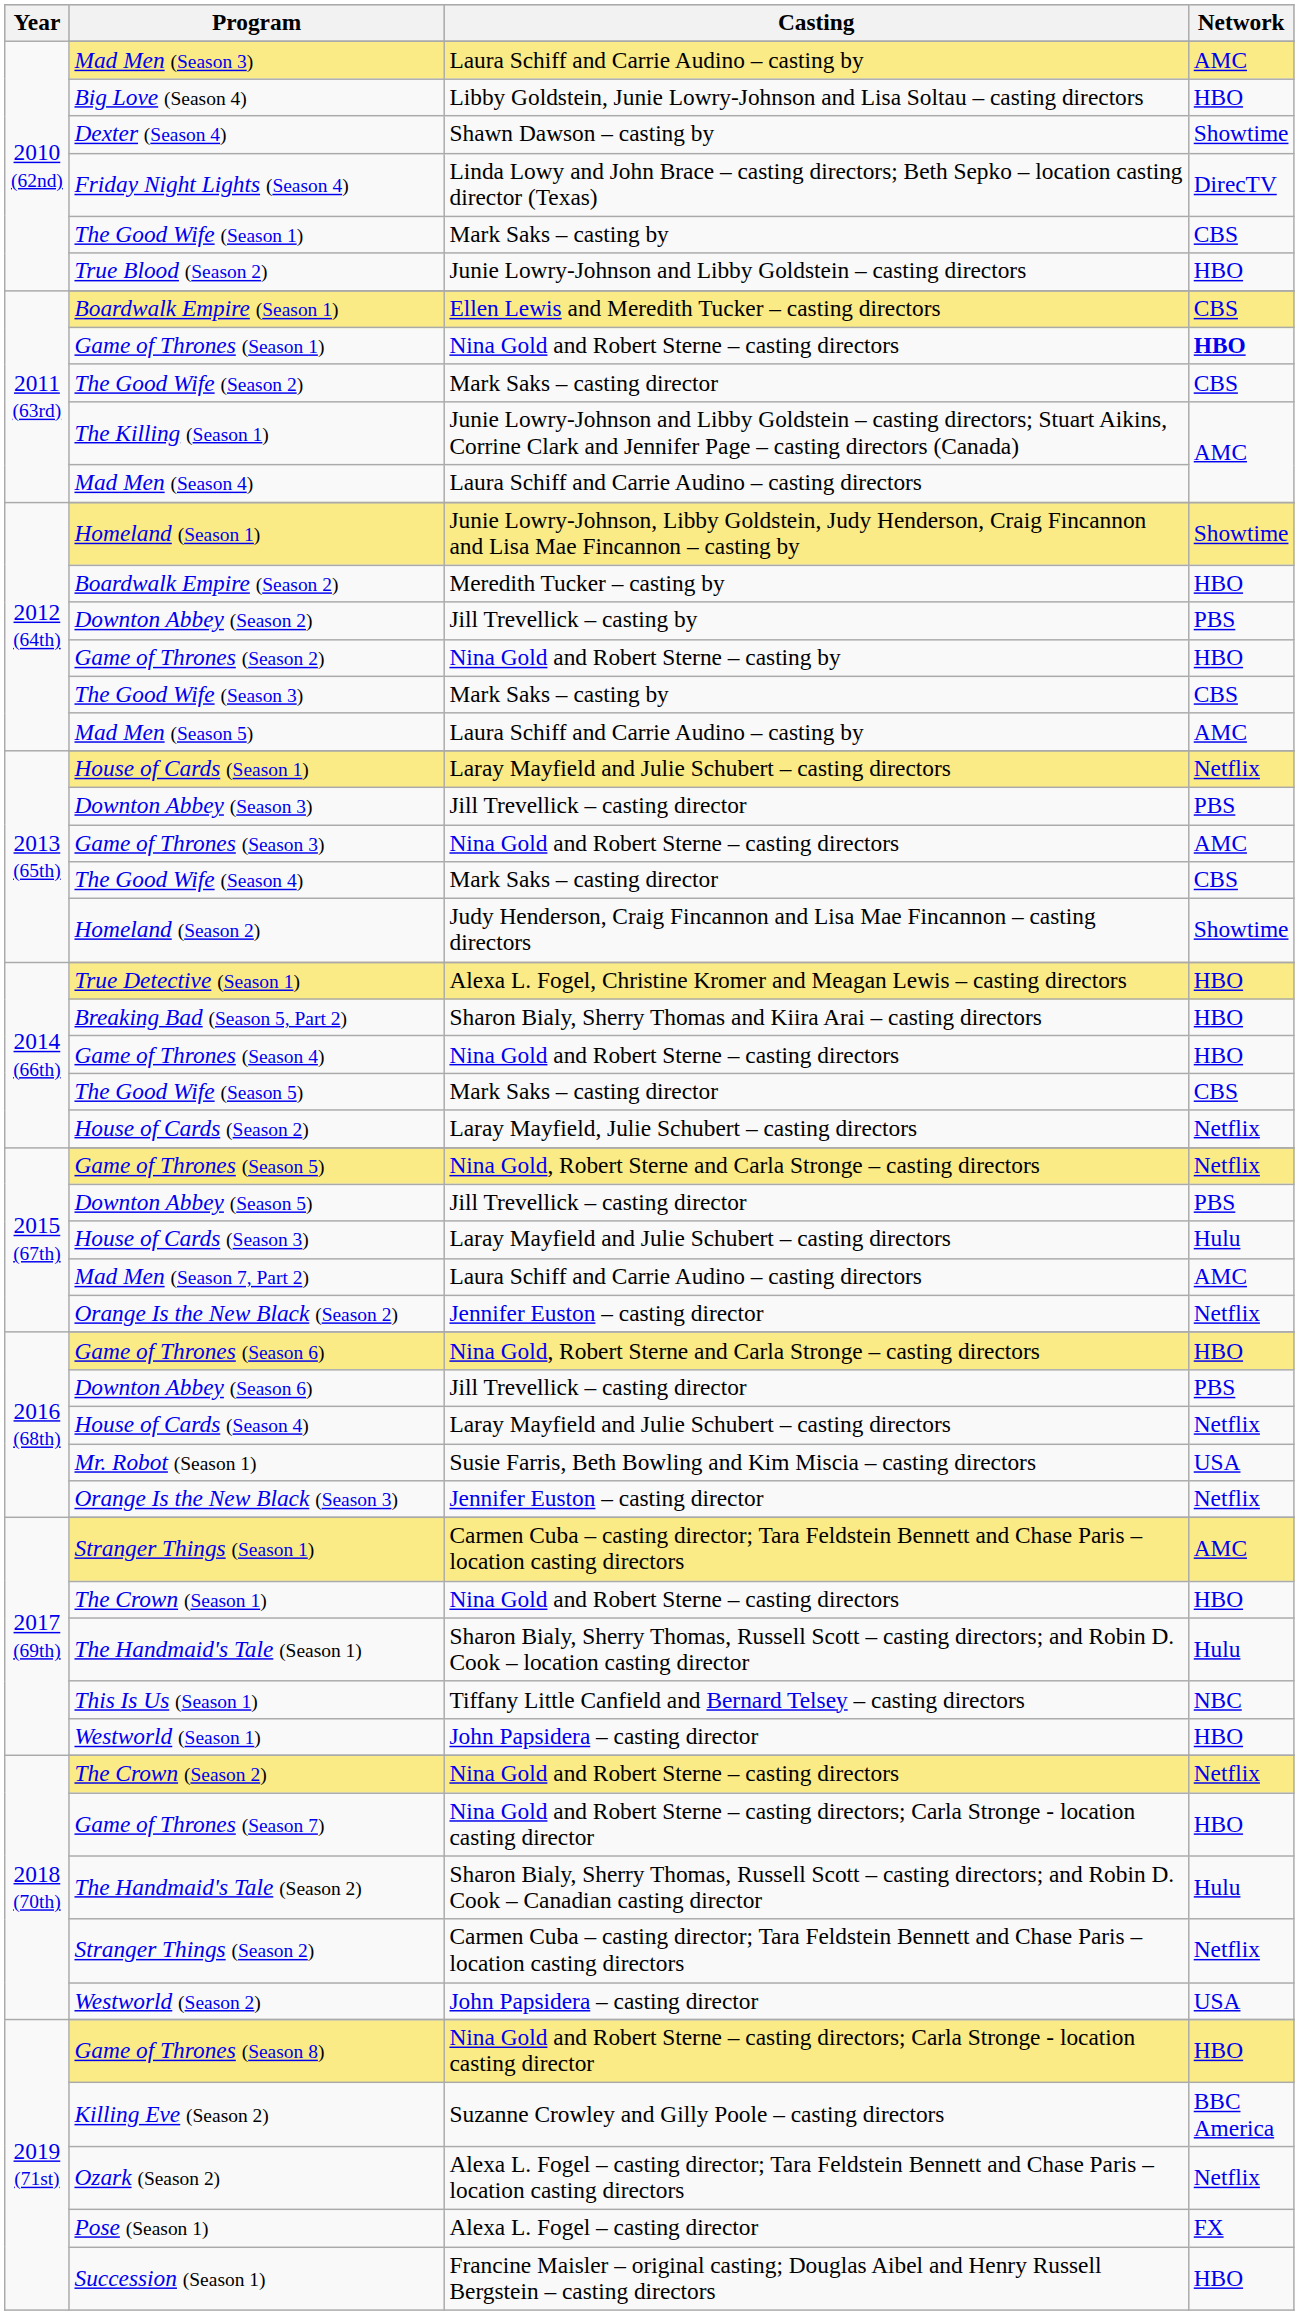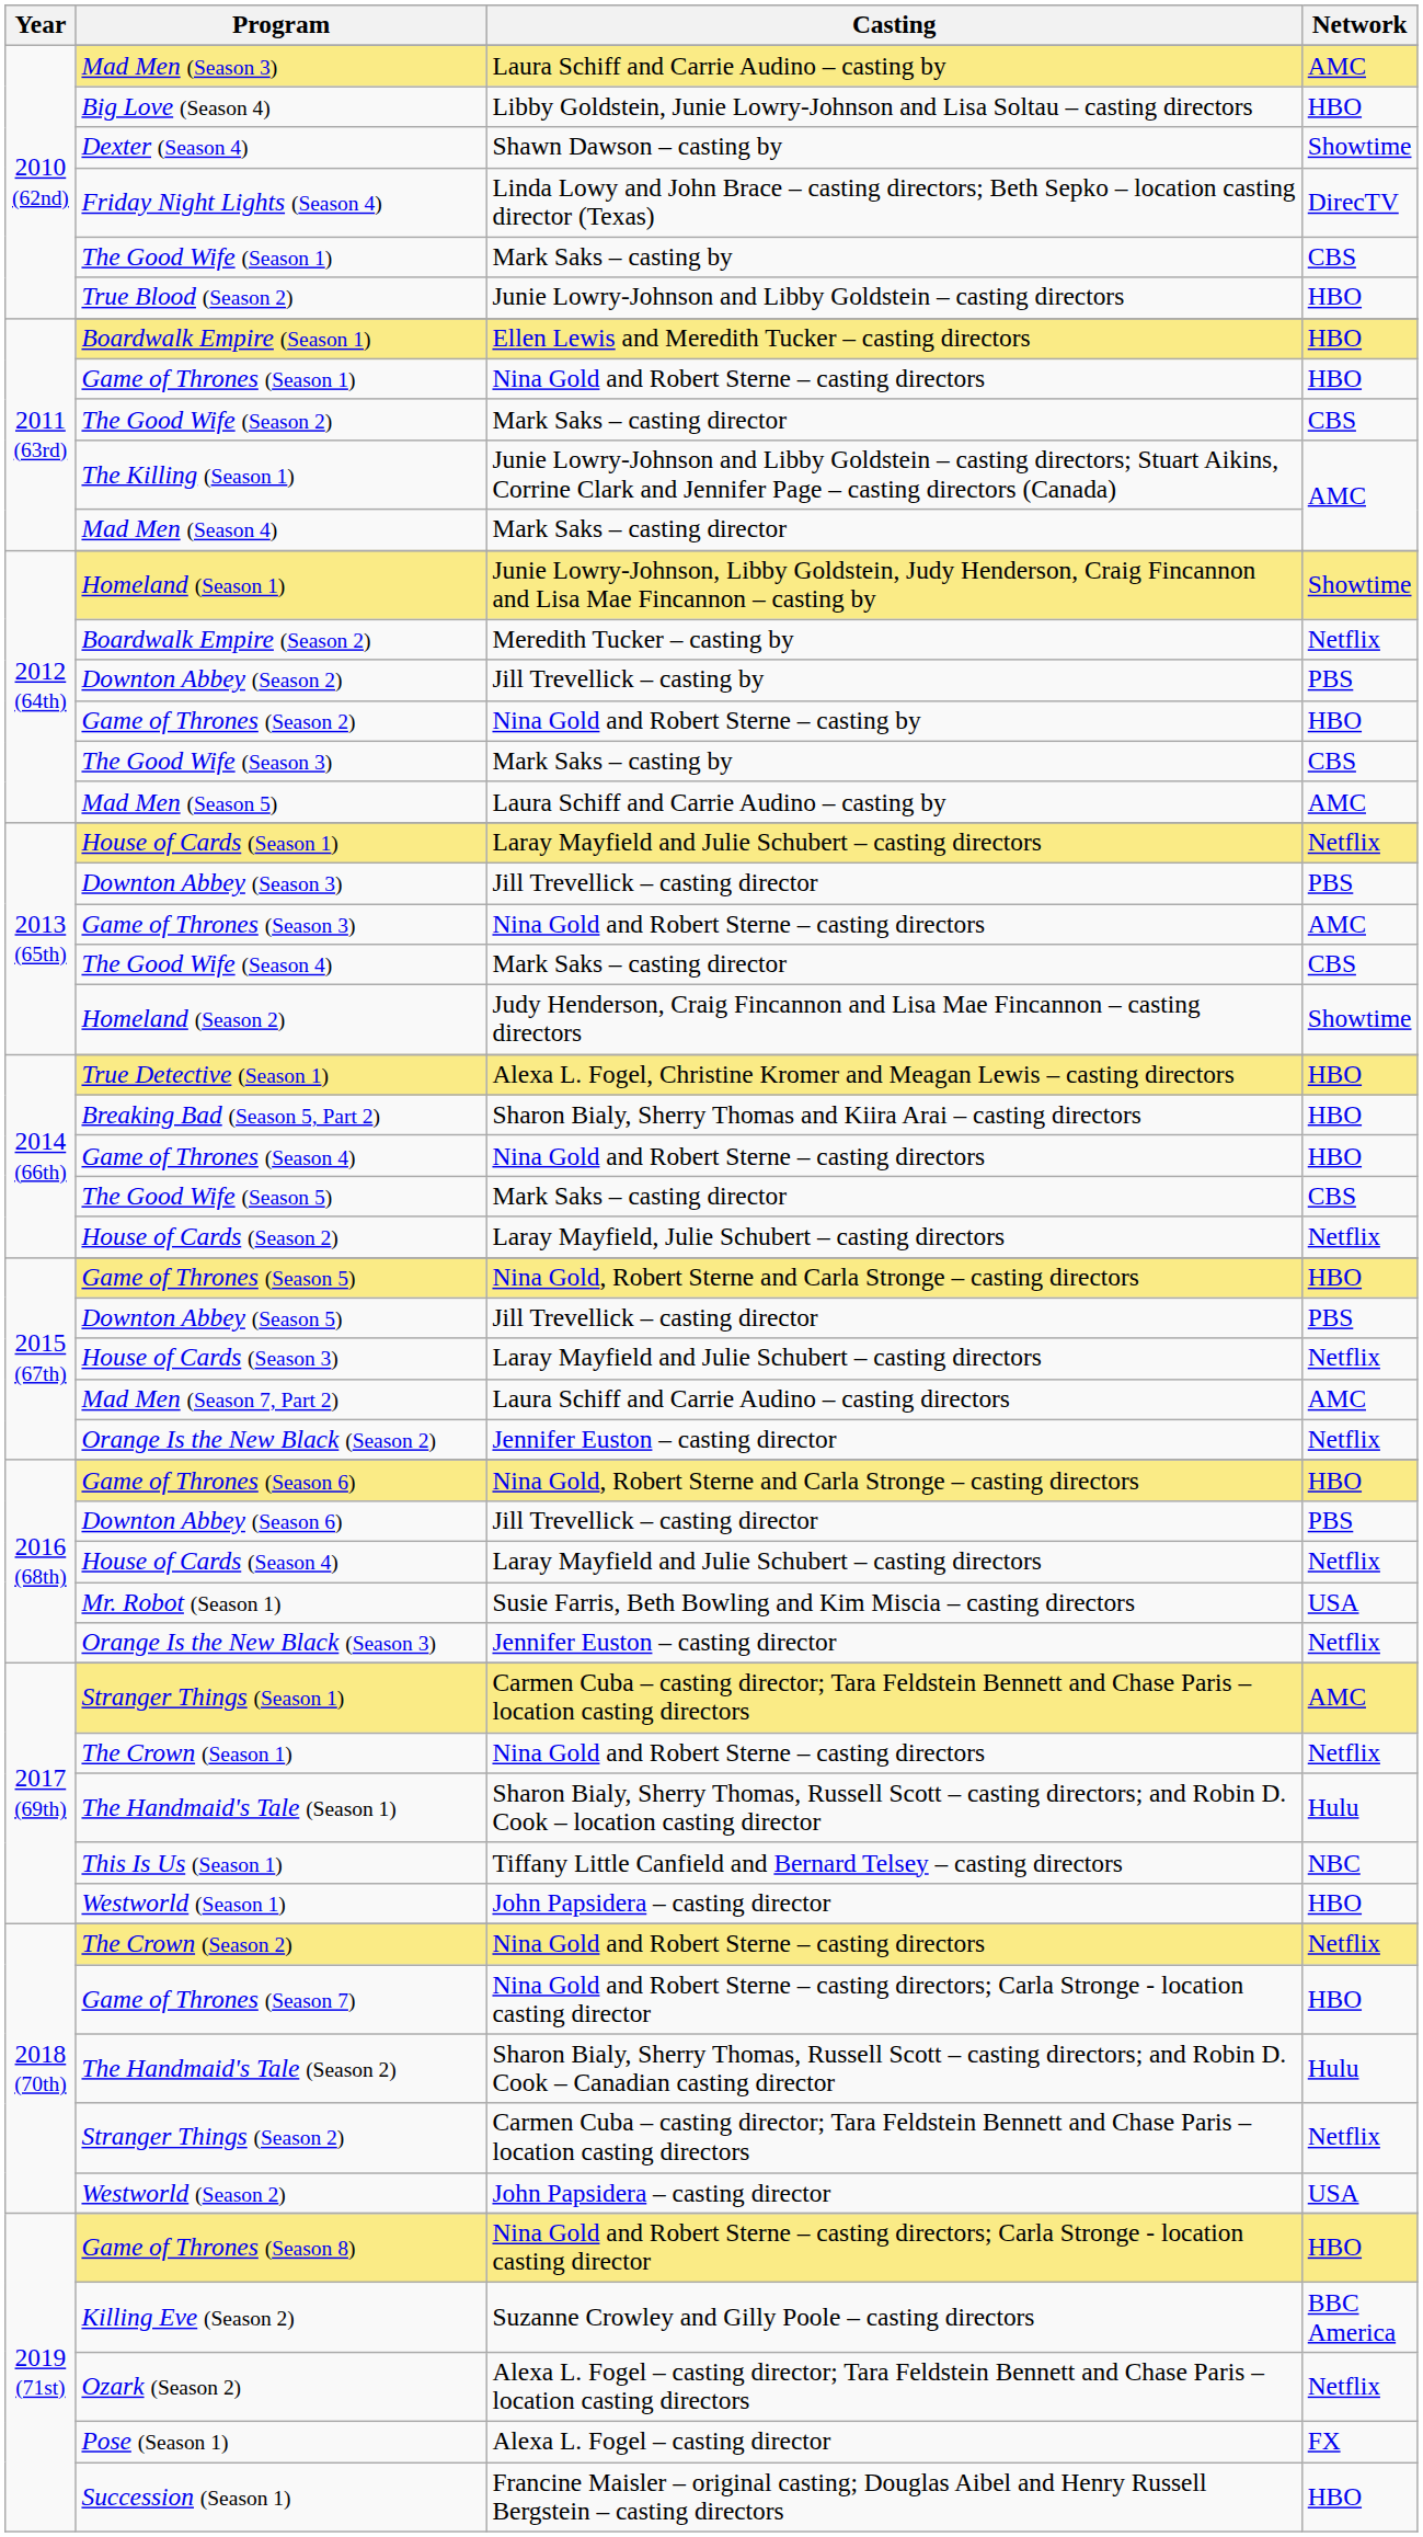 <table class="wikitable" style="width:100%">
 <tr bgcolor="#bebebe">
 <th width="5%">Year</th>
 <th width="30%">Program</th>
 <th width="60%">Casting</th>
 <th width="5%">Network</th>
 </tr>
 <tr>
 <td rowspan=7 style="text-align:center"><a href='#'>2010</a><br><small><a href='#'>(62nd)</a></small></td>
 </tr>
 <tr style="background:#FAEB86">
 <td><em><a href='#'>Mad Men</a></em> <small>(<a href='#'>Season 3</a>)</small></td>
 <td>Laura Schiff and Carrie Audino – casting by</td>
 <td><a href='#'>AMC</a></td>
 </tr>
 <tr>
 <td><em><a href='#'>Big Love</a></em> <small>(Season 4)</small></td>
 <td>Libby Goldstein, Junie Lowry-Johnson and Lisa Soltau – casting directors</td>
 <td><a href='#'>HBO</a></td>
 </tr>
 <tr>
 <td><em><a href='#'>Dexter</a></em> <small>(<a href='#'>Season 4</a>)</small></td>
 <td>Shawn Dawson – casting by</td>
 <td><a href='#'>Showtime</a></td>
 </tr>
 <tr>
 <td><em><a href='#'>Friday Night Lights</a></em> <small>(<a href='#'>Season 4</a>)</small></td>
 <td>Linda Lowy and John Brace – casting directors; Beth Sepko – location casting director (Texas)</td>
 <td><a href='#'>DirecTV</a></td>
 </tr>
 <tr>
 <td><em><a href='#'>The Good Wife</a></em> <small>(<a href='#'>Season 1</a>)</small></td>
 <td>Mark Saks – casting by</td>
 <td><a href='#'>CBS</a></td>
 </tr>
 <tr>
 <td><em><a href='#'>True Blood</a></em> <small>(<a href='#'>Season 2</a>)</small></td>
 <td>Junie Lowry-Johnson and Libby Goldstein – casting directors</td>
 <td><a href='#'>HBO</a></td>
 </tr>
 <tr>
 <td rowspan=6 style="text-align:center"><a href='#'>2011</a><br><small><a href='#'>(63rd)</a></small></td>
 </tr>
 <tr style="background:#FAEB86">
 <td><em><a href='#'>Boardwalk Empire</a></em> <small>(<a href='#'>Season 1</a>)</small></td>
 <td><a href='#'>Ellen Lewis</a> and Meredith Tucker – casting directors</td>
-<td><a href='#'>CBS</a></td>
+<td><a href='#'>HBO</a></td>
 </tr>
 <tr>
 <td><em><a href='#'>Game of Thrones</a></em> <small>(<a href='#'>Season 1</a>)</small></td>
 <td><a href='#'>Nina Gold</a> and Robert Sterne – casting directors</td>
-<td><strong><a href='#'>HBO</a></strong></td>
+<td><a href='#'>HBO</a></td>
 </tr>
 <tr>
 <td><em><a href='#'>The Good Wife</a></em> <small>(<a href='#'>Season 2</a>)</small></td>
 <td>Mark Saks – casting director</td>
 <td><a href='#'>CBS</a></td>
 </tr>
 <tr>
 <td><em><a href='#'>The Killing</a></em> <small>(<a href='#'>Season 1</a>)</small></td>
 <td>Junie Lowry-Johnson and Libby Goldstein – casting directors; Stuart Aikins, Corrine Clark and Jennifer Page – casting directors (Canada)</td>
 <td rowspan=2><a href='#'>AMC</a></td>
 </tr>
 <tr>
 <td><em><a href='#'>Mad Men</a></em> <small>(<a href='#'>Season 4</a>)</small></td>
-<td>Laura Schiff and Carrie Audino – casting directors</td>
+<td>Mark Saks – casting director</td>
 </tr>
 <tr>
 <td rowspan=7 style="text-align:center"><a href='#'>2012</a><br><small><a href='#'>(64th)</a></small></td>
 </tr>
 <tr style="background:#FAEB86">
 <td><em><a href='#'>Homeland</a></em> <small>(<a href='#'>Season 1</a>)</small></td>
 <td>Junie Lowry-Johnson, Libby Goldstein, Judy Henderson, Craig Fincannon and Lisa Mae Fincannon – casting by</td>
 <td><a href='#'>Showtime</a></td>
 </tr>
 <tr>
 <td><em><a href='#'>Boardwalk Empire</a></em> <small>(<a href='#'>Season 2</a>)</small></td>
 <td>Meredith Tucker – casting by</td>
-<td><a href='#'>HBO</a></td>
+<td><a href='#'>Netflix</a></td>
 </tr>
 <tr>
 <td><em><a href='#'>Downton Abbey</a></em> <small>(<a href='#'>Season 2</a>)</small></td>
 <td>Jill Trevellick – casting by</td>
 <td><a href='#'>PBS</a></td>
 </tr>
 <tr>
 <td><em><a href='#'>Game of Thrones</a></em> <small>(<a href='#'>Season 2</a>)</small></td>
 <td><a href='#'>Nina Gold</a> and Robert Sterne – casting by</td>
 <td><a href='#'>HBO</a></td>
 </tr>
 <tr>
 <td><em><a href='#'>The Good Wife</a></em> <small>(<a href='#'>Season 3</a>)</small></td>
 <td>Mark Saks – casting by</td>
 <td><a href='#'>CBS</a></td>
 </tr>
 <tr>
 <td><em><a href='#'>Mad Men</a></em> <small>(<a href='#'>Season 5</a>)</small></td>
 <td>Laura Schiff and Carrie Audino – casting by</td>
 <td><a href='#'>AMC</a></td>
 </tr>
 <tr>
 <td rowspan=6 style="text-align:center"><a href='#'>2013</a><br><small><a href='#'>(65th)</a></small></td>
 </tr>
 <tr style="background:#FAEB86">
 <td><em><a href='#'>House of Cards</a></em> <small>(<a href='#'>Season 1</a>)</small></td>
 <td>Laray Mayfield and Julie Schubert – casting directors</td>
 <td><a href='#'>Netflix</a></td>
 </tr>
 <tr>
 <td><em><a href='#'>Downton Abbey</a></em> <small>(<a href='#'>Season 3</a>)</small></td>
 <td>Jill Trevellick – casting director</td>
 <td><a href='#'>PBS</a></td>
 </tr>
 <tr>
 <td><em><a href='#'>Game of Thrones</a></em> <small>(<a href='#'>Season 3</a>)</small></td>
 <td><a href='#'>Nina Gold</a> and Robert Sterne – casting directors</td>
 <td><a href='#'>AMC</a></td>
 </tr>
 <tr>
 <td><em><a href='#'>The Good Wife</a></em> <small>(<a href='#'>Season 4</a>)</small></td>
 <td>Mark Saks – casting director</td>
 <td><a href='#'>CBS</a></td>
 </tr>
 <tr>
 <td><em><a href='#'>Homeland</a></em> <small>(<a href='#'>Season 2</a>)</small></td>
 <td>Judy Henderson, Craig Fincannon and Lisa Mae Fincannon – casting directors</td>
 <td><a href='#'>Showtime</a></td>
 </tr>
 <tr>
 <td rowspan=6 style="text-align:center"><a href='#'>2014</a><br><small><a href='#'>(66th)</a></small></td>
 </tr>
 <tr style="background:#FAEB86">
 <td><em><a href='#'>True Detective</a></em> <small>(<a href='#'>Season 1</a>)</small></td>
 <td>Alexa L. Fogel, Christine Kromer and Meagan Lewis – casting directors</td>
 <td><a href='#'>HBO</a></td>
 </tr>
 <tr>
 <td><em><a href='#'>Breaking Bad</a></em> <small>(<a href='#'>Season 5, Part 2</a>)</small></td>
 <td>Sharon Bialy, Sherry Thomas and Kiira Arai – casting directors</td>
 <td><a href='#'>HBO</a></td>
 </tr>
 <tr>
 <td><em><a href='#'>Game of Thrones</a></em> <small>(<a href='#'>Season 4</a>)</small></td>
 <td><a href='#'>Nina Gold</a> and Robert Sterne – casting directors</td>
 <td><a href='#'>HBO</a></td>
 </tr>
 <tr>
 <td><em><a href='#'>The Good Wife</a></em> <small>(<a href='#'>Season 5</a>)</small></td>
 <td>Mark Saks – casting director</td>
 <td><a href='#'>CBS</a></td>
 </tr>
 <tr>
 <td><em><a href='#'>House of Cards</a></em> <small>(<a href='#'>Season 2</a>)</small></td>
 <td>Laray Mayfield, Julie Schubert – casting directors</td>
 <td><a href='#'>Netflix</a></td>
 </tr>
 <tr>
 <td rowspan=6 style="text-align:center"><a href='#'>2015</a><br><small><a href='#'>(67th)</a></small></td>
 </tr>
 <tr style="background:#FAEB86">
 <td><em><a href='#'>Game of Thrones</a></em> <small>(<a href='#'>Season 5</a>)</small></td>
 <td><a href='#'>Nina Gold</a>, Robert Sterne and Carla Stronge – casting directors</td>
-<td><a href='#'>Netflix</a></td>
+<td><a href='#'>HBO</a></td>
 </tr>
 <tr>
 <td><em><a href='#'>Downton Abbey</a></em> <small>(<a href='#'>Season 5</a>)</small></td>
 <td>Jill Trevellick – casting director</td>
 <td><a href='#'>PBS</a></td>
 </tr>
 <tr>
 <td><em><a href='#'>House of Cards</a></em> <small>(<a href='#'>Season 3</a>)</small></td>
 <td>Laray Mayfield and Julie Schubert – casting directors</td>
-<td><a href='#'>Hulu</a></td>
+<td><a href='#'>Netflix</a></td>
 </tr>
 <tr>
 <td><em><a href='#'>Mad Men</a></em> <small>(<a href='#'>Season 7, Part 2</a>)</small></td>
 <td>Laura Schiff and Carrie Audino – casting directors</td>
 <td><a href='#'>AMC</a></td>
 </tr>
 <tr>
 <td><em><a href='#'>Orange Is the New Black</a></em> <small>(<a href='#'>Season 2</a>)</small></td>
 <td><a href='#'>Jennifer Euston</a> – casting director</td>
 <td><a href='#'>Netflix</a></td>
 </tr>
 <tr>
 <td rowspan=6 style="text-align:center"><a href='#'>2016</a><br><small><a href='#'>(68th)</a></small><br></td>
 </tr>
 <tr style="background:#FAEB86">
 <td><em><a href='#'>Game of Thrones</a></em> <small>(<a href='#'>Season 6</a>)</small></td>
 <td><a href='#'>Nina Gold</a>, Robert Sterne and Carla Stronge – casting directors</td>
 <td><a href='#'>HBO</a></td>
 </tr>
 <tr>
 <td><em><a href='#'>Downton Abbey</a></em> <small>(<a href='#'>Season 6</a>)</small></td>
 <td>Jill Trevellick – casting director</td>
 <td><a href='#'>PBS</a></td>
 </tr>
 <tr>
 <td><em><a href='#'>House of Cards</a></em> <small>(<a href='#'>Season 4</a>)</small></td>
 <td>Laray Mayfield and Julie Schubert – casting directors</td>
 <td><a href='#'>Netflix</a></td>
 </tr>
 <tr>
 <td><em><a href='#'>Mr. Robot</a></em> <small>(Season 1)</small></td>
 <td>Susie Farris, Beth Bowling and Kim Miscia – casting directors</td>
 <td><a href='#'>USA</a></td>
 </tr>
 <tr>
 <td><em><a href='#'>Orange Is the New Black</a></em> <small>(<a href='#'>Season 3</a>)</small></td>
 <td><a href='#'>Jennifer Euston</a> – casting director</td>
 <td><a href='#'>Netflix</a></td>
 </tr>
 <tr>
 <td rowspan=6 style="text-align:center"><a href='#'>2017</a><br><small><a href='#'>(69th)</a></small><br></td>
 </tr>
 <tr style="background:#FAEB86">
 <td><em><a href='#'>Stranger Things</a></em> <small>(<a href='#'>Season 1</a>)</small></td>
 <td>Carmen Cuba – casting director; Tara Feldstein Bennett and Chase Paris – location casting directors</td>
 <td><a href='#'>AMC</a></td>
 </tr>
 <tr>
 <td><em><a href='#'>The Crown</a></em> <small>(<a href='#'>Season 1</a>)</small></td>
 <td><a href='#'>Nina Gold</a> and Robert Sterne – casting directors</td>
-<td><a href='#'>HBO</a></td>
+<td><a href='#'>Netflix</a></td>
 </tr>
 <tr>
 <td><em><a href='#'>The Handmaid's Tale</a></em> <small>(Season 1)</small></td>
 <td>Sharon Bialy, Sherry Thomas, Russell Scott – casting directors; and Robin D. Cook – location casting director</td>
 <td><a href='#'>Hulu</a></td>
 </tr>
 <tr>
 <td><em><a href='#'>This Is Us</a></em> <small>(<a href='#'>Season 1</a>)</small></td>
 <td>Tiffany Little Canfield and <a href='#'>Bernard Telsey</a> – casting directors</td>
 <td><a href='#'>NBC</a></td>
 </tr>
 <tr>
 <td><em><a href='#'>Westworld</a></em> <small>(<a href='#'>Season 1</a>)</small></td>
 <td><a href='#'>John Papsidera</a> – casting director</td>
 <td><a href='#'>HBO</a></td>
 </tr>
 <tr>
 <td rowspan=6 style="text-align:center"><a href='#'>2018</a><br><small><a href='#'>(70th)</a></small><br></td>
 </tr>
 <tr style="background:#FAEB86">
 <td><em><a href='#'>The Crown</a></em> <small>(<a href='#'>Season 2</a>)</small></td>
 <td><a href='#'>Nina Gold</a> and Robert Sterne – casting directors</td>
 <td><a href='#'>Netflix</a></td>
 </tr>
 <tr>
 <td><em><a href='#'>Game of Thrones</a></em> <small>(<a href='#'>Season 7</a>)</small></td>
 <td><a href='#'>Nina Gold</a> and Robert Sterne – casting directors; Carla Stronge - location casting director</td>
 <td><a href='#'>HBO</a></td>
 </tr>
 <tr>
 <td><em><a href='#'>The Handmaid's Tale</a></em> <small>(Season 2)</small></td>
 <td>Sharon Bialy, Sherry Thomas, Russell Scott – casting directors; and Robin D. Cook – Canadian casting director</td>
 <td><a href='#'>Hulu</a></td>
 </tr>
 <tr>
 <td><em><a href='#'>Stranger Things</a></em> <small>(<a href='#'>Season 2</a>)</small></td>
 <td>Carmen Cuba – casting director; Tara Feldstein Bennett and Chase Paris – location casting directors</td>
 <td><a href='#'>Netflix</a></td>
 </tr>
 <tr>
 <td><em><a href='#'>Westworld</a></em> <small>(<a href='#'>Season 2</a>)</small></td>
 <td><a href='#'>John Papsidera</a> – casting director</td>
 <td><a href='#'>USA</a></td>
 </tr>
 <tr>
 <td rowspan=6 style="text-align:center"><a href='#'>2019</a><br><small><a href='#'>(71st)</a></small><br></td>
 </tr>
 <tr style="background:#FAEB86">
 <td><em><a href='#'>Game of Thrones</a></em> <small>(<a href='#'>Season 8</a>)</small></td>
 <td><a href='#'>Nina Gold</a> and Robert Sterne – casting directors; Carla Stronge - location casting director</td>
 <td><a href='#'>HBO</a></td>
 </tr>
 <tr>
 <td><em><a href='#'>Killing Eve</a></em> <small>(Season 2)</small></td>
 <td>Suzanne Crowley and Gilly Poole – casting directors</td>
 <td><a href='#'>BBC America</a></td>
 </tr>
 <tr>
 <td><em><a href='#'>Ozark</a></em> <small>(Season 2)</small></td>
 <td>Alexa L. Fogel – casting director; Tara Feldstein Bennett and Chase Paris – location casting directors</td>
 <td><a href='#'>Netflix</a></td>
 </tr>
 <tr>
 <td><em><a href='#'>Pose</a></em> <small>(Season 1)</small></td>
 <td>Alexa L. Fogel – casting director</td>
 <td><a href='#'>FX</a></td>
 </tr>
 <tr>
 <td><em><a href='#'>Succession</a></em> <small>(Season 1)</small></td>
 <td>Francine Maisler – original casting; Douglas Aibel and Henry Russell Bergstein – casting directors</td>
 <td><a href='#'>HBO</a></td>
 </tr>
 </table>
